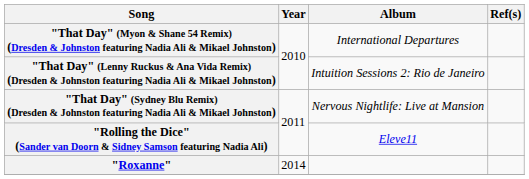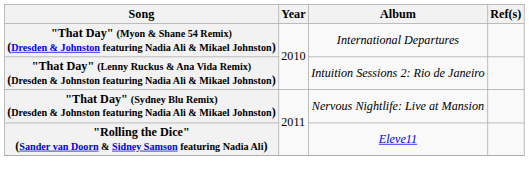 <table class="wikitable plainrowheaders">
 <tr>
 <th style="text-align:center; width:;">Song</th>
 <th style="text-align:center;">Year</th>
 <th style="text-align:center; width:;">Album</th>
 <th style="text-align:center; width:;">Ref(s)</th>
 </tr>
 <tr>
 <th scope="row">"That Day" <small>(Myon & Shane 54 Remix)</small> <br>(<small><a href='#'>Dresden & Johnston</a> featuring Nadia Ali & Mikael Johnston</small>)</th>
 <td rowspan="2">2010</td>
 <td align="center"><em>International Departures</em></td>
 <td align="center"></td>
 </tr>
 <tr>
 <th scope="row">"That Day" <small>(Lenny Ruckus & Ana Vida Remix)</small> <br>(<small>Dresden & Johnston featuring Nadia Ali & Mikael Johnston</small>)</th>
 <td align="center"><em>Intuition Sessions 2: Rio de Janeiro</em></td>
 <td align="center"></td>
 </tr>
 <tr>
 <th scope="row">"That Day" <small>(Sydney Blu Remix)</small> <br>(<small>Dresden & Johnston featuring Nadia Ali & Mikael Johnston</small>)</th>
 <td rowspan="2">2011</td>
 <td align="center"><em>Nervous Nightlife: Live at Mansion</em></td>
 <td align="center"></td>
 </tr>
 <tr>
 <th scope="row">"Rolling the Dice" <br>(<small><a href='#'>Sander van Doorn</a> & <a href='#'>Sidney Samson</a> featuring Nadia Ali</small>)</th>
 <td align="center"><em><a href='#'>Eleve11</a></em></td>
 <td align="center"></td>
 </tr>
 <tr>
-<th scope="row">"<a href='#'>Roxanne</a>"</th>
-<td rowspan="1">2014</td>
-<td></td>
-<td align="center"></td>
-</tr>
-<tr>
 </tr>
 </table>
